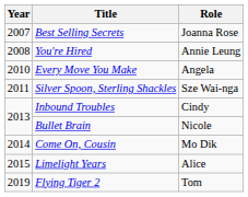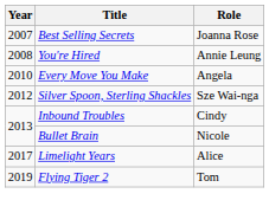 <table class="wikitable" style="font-size: 95%;">
 <tr>
 <th>Year</th>
 <th>Title</th>
 <th>Role</th>
 </tr>
 <tr>
 <td>2007</td>
 <td><em><a href='#'>Best Selling Secrets</a></em></td>
 <td>Joanna Rose</td>
 </tr>
 <tr>
 <td>2008</td>
 <td><em><a href='#'>You're Hired</a></em></td>
 <td>Annie Leung</td>
 </tr>
 <tr>
 <td>2010</td>
 <td><em><a href='#'>Every Move You Make</a></em></td>
 <td>Angela</td>
 </tr>
 <tr>
-<td>2011</td>
+<td>2012</td>
 <td><em><a href='#'>Silver Spoon, Sterling Shackles</a></em></td>
 <td>Sze Wai-nga</td>
 </tr>
 <tr>
 <td rowspan="2">2013</td>
 <td><em><a href='#'>Inbound Troubles</a></em></td>
 <td>Cindy</td>
 </tr>
 <tr>
 <td><em><a href='#'>Bullet Brain</a></em></td>
 <td>Nicole</td>
 </tr>
 <tr>
-<td>2014</td>
-<td><em><a href='#'>Come On, Cousin</a></em></td>
-<td>Mo Dik</td>
-</tr>
-<tr>
-<td>2015</td>
+<td>2017</td>
 <td><em><a href='#'>Limelight Years</a></em></td>
 <td>Alice</td>
 </tr>
 <tr>
 <td>2019</td>
 <td><em><a href='#'>Flying Tiger 2</a></em></td>
 <td>Tom</td>
 </tr>
 </table>
